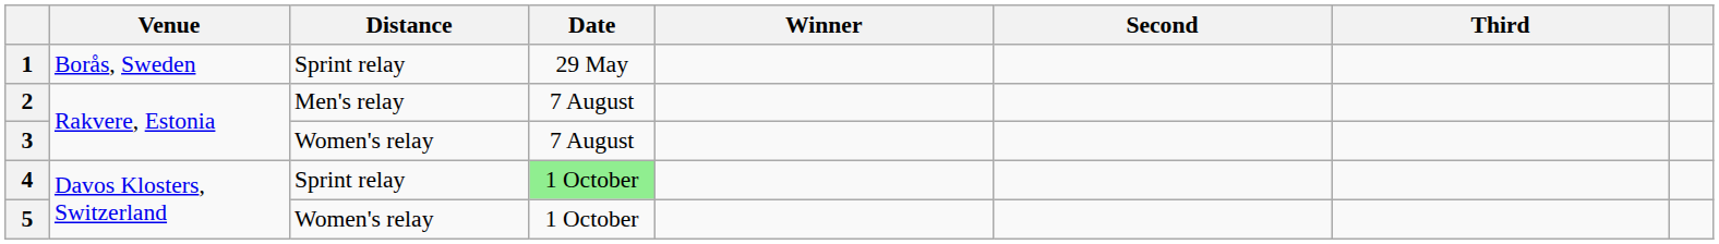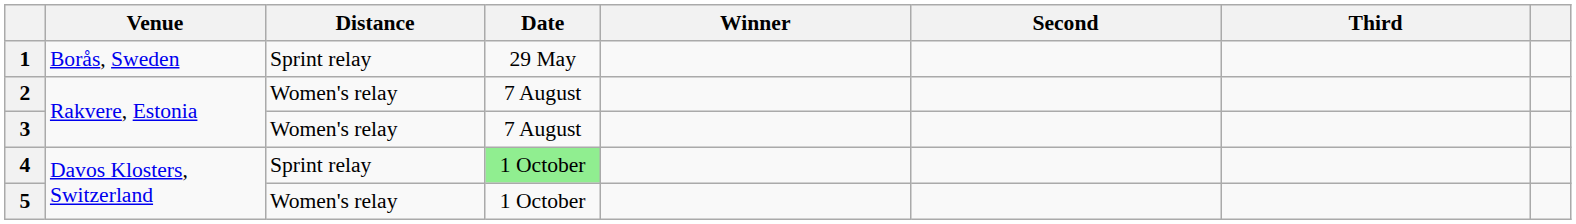 <table class="wikitable" style="font-size: 90%">
 <tr>
 <th width="20"></th>
 <th width="140">Venue</th>
 <th width="140">Distance</th>
 <th width="70">Date</th>
 <th width="200">Winner</th>
 <th width="200">Second</th>
 <th width="200">Third</th>
 <th width="20"></th>
 </tr>
 <tr>
 <th>1</th>
 <td> <a href='#'>Borås</a>, <a href='#'>Sweden</a></td>
 <td>Sprint relay</td>
 <td align=center>29 May</td>
 <td></td>
 <td></td>
 <td></td>
 <td></td>
 </tr>
 <tr>
 <th>2</th>
 <td rowspan=2> <a href='#'>Rakvere</a>, <a href='#'>Estonia</a></td>
-<td>Men's relay</td>
+<td>Women's relay</td>
 <td align=center>7 August</td>
 <td></td>
 <td></td>
 <td></td>
 <td></td>
 </tr>
 <tr>
 <th>3</th>
 <td>Women's relay</td>
 <td align=center>7 August</td>
 <td></td>
 <td></td>
 <td></td>
 <td></td>
 </tr>
 <tr>
 <th>4</th>
 <td rowspan=2> <a href='#'>Davos Klosters</a>, <a href='#'>Switzerland</a></td>
 <td>Sprint relay</td>
 <td align=center style="background: lightgreen;">1 October</td>
 <td></td>
 <td></td>
 <td></td>
 <td></td>
 </tr>
 <tr>
 <th>5</th>
 <td>Women's relay</td>
 <td align=center>1 October</td>
 <td></td>
 <td></td>
 <td></td>
 <td></td>
 </tr>
 </table>
